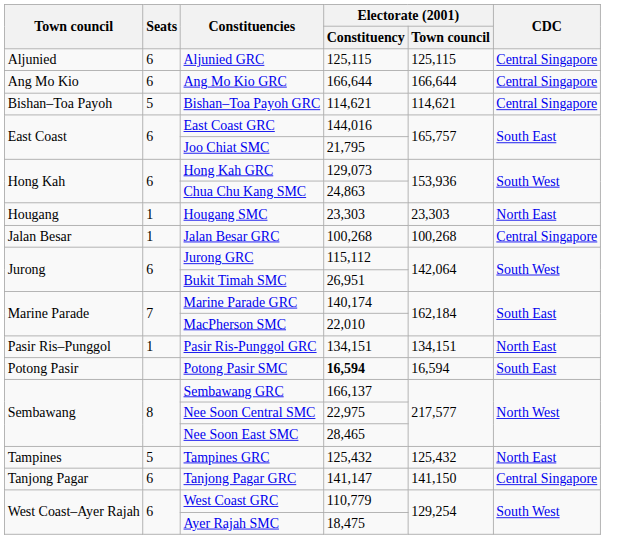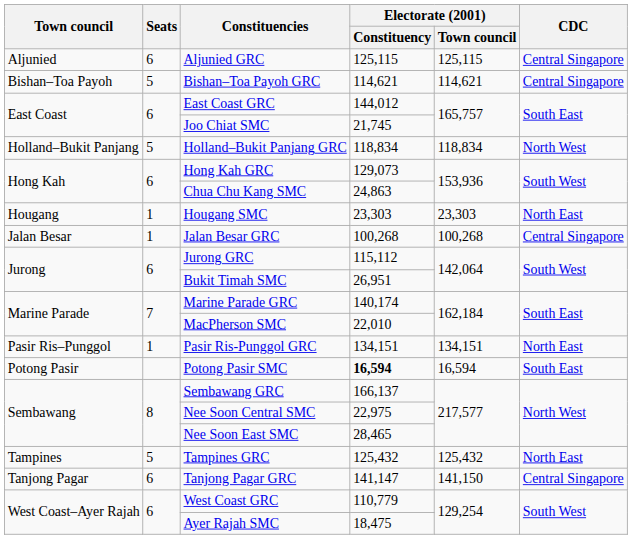 <table class="wikitable sortable">
 <tr>
 <th rowspan="2">Town council</th>
 <th rowspan="2">Seats</th>
 <th rowspan="2">Constituencies</th>
 <th colspan="2">Electorate (2001)</th>
 <th rowspan="2">CDC</th>
 </tr>
 <tr>
 <th>Constituency</th>
 <th>Town council</th>
 </tr>
 <tr>
 <td>Aljunied</td>
 <td>6</td>
 <td><a href='#'>Aljunied GRC</a></td>
 <td>125,115</td>
 <td>125,115</td>
 <td><a href='#'>Central Singapore</a></td>
 </tr>
 <tr>
-<td>Ang Mo Kio</td>
-<td>6</td>
-<td><a href='#'>Ang Mo Kio GRC</a></td>
-<td>166,644</td>
-<td>166,644</td>
-<td><a href='#'>Central Singapore</a></td>
-</tr>
-<tr>
 <td>Bishan–Toa Payoh</td>
 <td>5</td>
 <td><a href='#'>Bishan–Toa Payoh GRC</a></td>
 <td>114,621</td>
 <td>114,621</td>
 <td><a href='#'>Central Singapore</a></td>
 </tr>
 <tr>
 <td rowspan="2">East Coast</td>
 <td rowspan="2">6</td>
 <td><a href='#'>East Coast GRC</a></td>
-<td>144,016</td>
+<td>144,012</td>
 <td rowspan="2">165,757</td>
 <td rowspan="2"><a href='#'>South East</a></td>
 </tr>
 <tr>
 <td><a href='#'>Joo Chiat SMC</a></td>
-<td>21,795</td>
+<td>21,745</td>
+</tr>
+<tr>
+<td>Holland–Bukit Panjang</td>
+<td>5</td>
+<td><a href='#'>Holland–Bukit Panjang GRC</a></td>
+<td>118,834</td>
+<td>118,834</td>
+<td><a href='#'>North West</a></td>
 </tr>
 <tr>
 <td rowspan="2">Hong Kah</td>
 <td rowspan="2">6</td>
 <td><a href='#'>Hong Kah GRC</a></td>
 <td>129,073</td>
 <td rowspan="2">153,936</td>
 <td rowspan="2"><a href='#'>South West</a></td>
 </tr>
 <tr>
 <td><a href='#'>Chua Chu Kang SMC</a></td>
 <td>24,863</td>
 </tr>
 <tr>
 <td>Hougang</td>
 <td>1</td>
 <td><a href='#'>Hougang SMC</a></td>
 <td>23,303</td>
 <td>23,303</td>
 <td><a href='#'>North East</a></td>
 </tr>
 <tr>
 <td>Jalan Besar</td>
 <td>1</td>
 <td><a href='#'>Jalan Besar GRC</a></td>
 <td>100,268</td>
 <td>100,268</td>
 <td><a href='#'>Central Singapore</a></td>
 </tr>
 <tr>
 <td rowspan="2">Jurong</td>
 <td rowspan="2">6</td>
 <td><a href='#'>Jurong GRC</a></td>
 <td>115,112</td>
 <td rowspan="2">142,064</td>
 <td rowspan="2"><a href='#'>South West</a></td>
 </tr>
 <tr>
 <td><a href='#'>Bukit Timah SMC</a></td>
 <td>26,951</td>
 </tr>
 <tr>
 <td rowspan="2">Marine Parade</td>
 <td rowspan="2">7</td>
 <td><a href='#'>Marine Parade GRC</a></td>
 <td>140,174</td>
 <td rowspan="2">162,184</td>
 <td rowspan="2"><a href='#'>South East</a></td>
 </tr>
 <tr>
 <td><a href='#'>MacPherson SMC</a></td>
 <td>22,010</td>
 </tr>
 <tr>
 <td>Pasir Ris–Punggol</td>
 <td>1</td>
 <td><a href='#'>Pasir Ris-Punggol GRC</a></td>
 <td>134,151</td>
 <td>134,151</td>
 <td><a href='#'>North East</a></td>
 </tr>
 <tr>
 <td>Potong Pasir</td>
 <td></td>
 <td><a href='#'>Potong Pasir SMC</a></td>
 <td><strong>16,594</strong></td>
 <td>16,594</td>
 <td><a href='#'>South East</a></td>
 </tr>
 <tr>
 <td rowspan="3">Sembawang</td>
 <td rowspan="3">8</td>
 <td><a href='#'>Sembawang GRC</a></td>
 <td>166,137</td>
 <td rowspan="3">217,577</td>
 <td rowspan="3"><a href='#'>North West</a></td>
 </tr>
 <tr>
 <td><a href='#'>Nee Soon Central SMC</a></td>
 <td>22,975</td>
 </tr>
 <tr>
 <td><a href='#'>Nee Soon East SMC</a></td>
 <td>28,465</td>
 </tr>
 <tr>
 <td>Tampines</td>
 <td>5</td>
 <td><a href='#'>Tampines GRC</a></td>
 <td>125,432</td>
 <td>125,432</td>
 <td><a href='#'>North East</a></td>
 </tr>
 <tr>
 <td>Tanjong Pagar</td>
 <td>6</td>
 <td><a href='#'>Tanjong Pagar GRC</a></td>
 <td>141,147</td>
 <td>141,150</td>
 <td><a href='#'>Central Singapore</a></td>
 </tr>
 <tr>
 <td rowspan="2">West Coast–Ayer Rajah</td>
 <td rowspan="2">6</td>
 <td><a href='#'>West Coast GRC</a></td>
 <td>110,779</td>
 <td rowspan="2">129,254</td>
 <td rowspan="2"><a href='#'>South West</a></td>
 </tr>
 <tr>
 <td><a href='#'>Ayer Rajah SMC</a></td>
 <td>18,475</td>
 </tr>
 </table>
